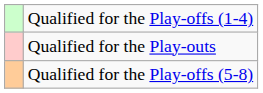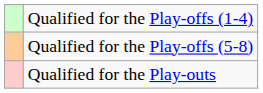 <table class="wikitable" style="text-align:left;">
 <tr>
 <td width=10px bgcolor=#ccffcc></td>
 <td>Qualified for the <a href='#'>Play-offs (1-4)</a></td>
 </tr>
 <tr>
+<td width=10px bgcolor=#ffcc99></td>
+<td>Qualified for the <a href='#'>Play-offs (5-8)</a></td>
+</tr>
+<tr>
 <td width=10px bgcolor=#ffcccc></td>
 <td>Qualified for the <a href='#'>Play-outs</a></td>
 </tr>
-<tr>
-<td width=10px bgcolor=#ffcc99></td>
-<td>Qualified for the <a href='#'>Play-offs (5-8)</a></td>
-</tr>
 </table>
